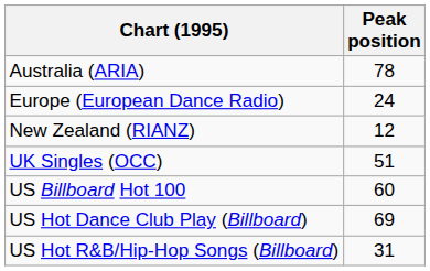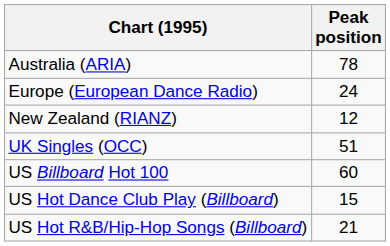 <table class="wikitable sortable">
 <tr>
 <th align="center">Chart (1995)</th>
 <th align="center">Peak<br>position</th>
 </tr>
 <tr>
 <td align="left">Australia (<a href='#'>ARIA</a>)</td>
 <td align="center">78</td>
 </tr>
 <tr>
 <td align="left">Europe (<a href='#'>European Dance Radio</a>)</td>
 <td align="center">24</td>
 </tr>
 <tr>
 <td align="left">New Zealand (<a href='#'>RIANZ</a>)</td>
 <td align="center">12</td>
 </tr>
 <tr>
 <td align="left"><a href='#'>UK Singles</a> (<a href='#'>OCC</a>)</td>
 <td align="center">51</td>
 </tr>
 <tr>
 <td align="left">US <em><a href='#'>Billboard</a></em> <a href='#'>Hot 100</a></td>
 <td align="center">60</td>
 </tr>
 <tr>
 <td align="left">US <a href='#'>Hot Dance Club Play</a> (<em><a href='#'>Billboard</a></em>)</td>
-<td align="center">69</td>
+<td align="center">15</td>
 </tr>
 <tr>
 <td align="left">US <a href='#'>Hot R&B/Hip-Hop Songs</a> (<em><a href='#'>Billboard</a></em>)</td>
-<td align="center">31</td>
+<td align="center">21</td>
 </tr>
 </table>
